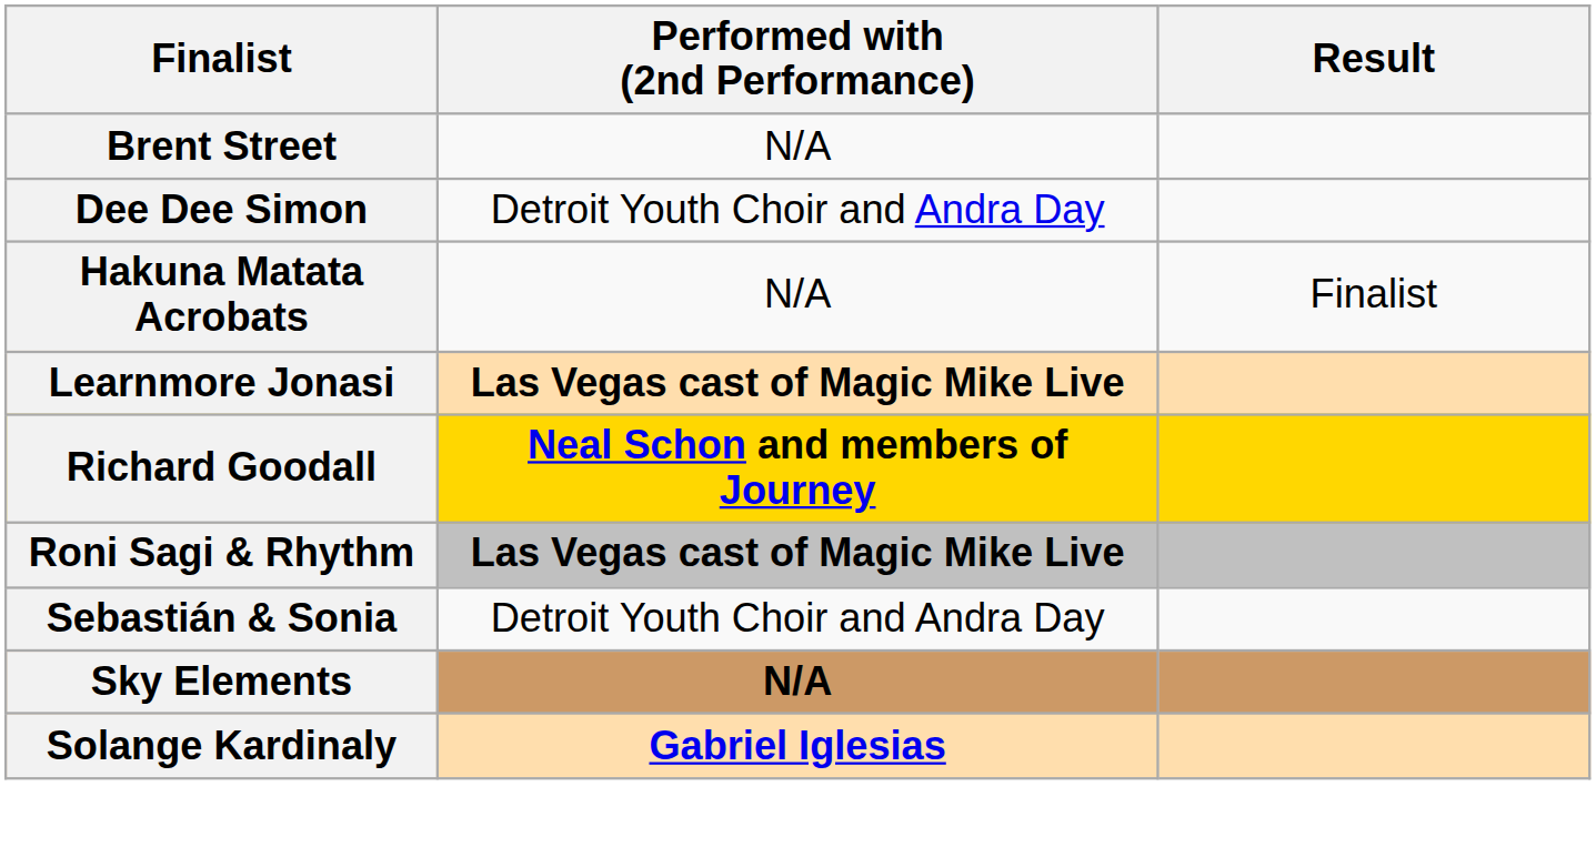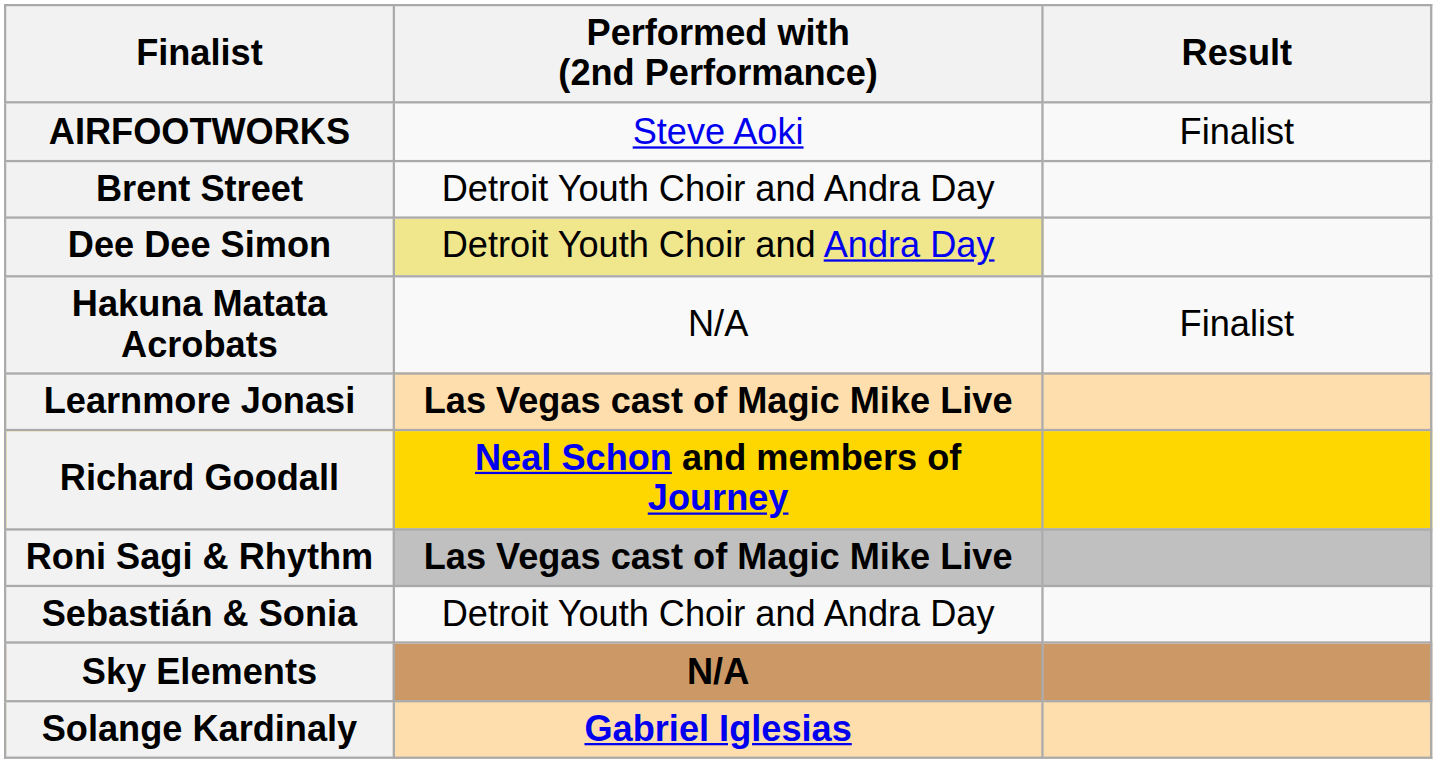 <table class="wikitable sortable plainrowheaders" style="text-align:center" width="50%;">
 <tr>
 <th class="unsortable" style="width:10em;">Finalist</th>
 <th class="unsortable" style="width:17em;">Performed with<br>(2nd Performance)</th>
 <th style="width:10em;">Result</th>
 </tr>
 <tr>
+<th scope="row"><strong>AIRFOOTWORKS</strong></th>
+<td><a href='#'>Steve Aoki</a></td>
+<td>Finalist</td>
+</tr>
+<tr>
 <th scope="row"><strong>Brent Street</strong></th>
-<td>N/A </td>
+<td>Detroit Youth Choir and Andra Day </td>
 <td></td>
 </tr>
 <tr>
 <th scope="row"><strong>Dee Dee Simon</strong></th>
-<td>Detroit Youth Choir and <a href='#'>Andra Day</a> </td>
+<td style="background: khaki;">Detroit Youth Choir and <a href='#'>Andra Day</a> </td>
 <td></td>
 </tr>
 <tr>
 <th scope="row"><strong>Hakuna Matata Acrobats</strong></th>
 <td>N/A </td>
 <td>Finalist</td>
 </tr>
 <tr style="background:NavajoWhite">
 <th scope="row"><strong>Learnmore Jonasi</strong></th>
 <td><strong>Las Vegas cast of Magic Mike Live</strong></td>
 <td><strong></strong></td>
 </tr>
 <tr style="background:gold">
 <th scope="row"><strong>Richard Goodall</strong></th>
 <td><strong><a href='#'>Neal Schon</a> and members of <a href='#'>Journey</a></strong></td>
 <td><strong></strong></td>
 </tr>
 <tr style="background:silver">
 <th scope="row"><strong>Roni Sagi & Rhythm</strong></th>
 <td><strong>Las Vegas cast of Magic Mike Live</strong></td>
 <td><strong></strong></td>
 </tr>
 <tr>
 <th scope="row"><strong>Sebastián & Sonia</strong></th>
 <td>Detroit Youth Choir and Andra Day </td>
 <td></td>
 </tr>
 <tr style="background:#c96">
 <th scope="row"><strong>Sky Elements</strong></th>
 <td><strong>N/A</strong></td>
 <td><strong></strong></td>
 </tr>
 <tr style="background:NavajoWhite">
 <th scope="row"><strong>Solange Kardinaly</strong></th>
 <td><strong><a href='#'>Gabriel Iglesias</a></strong></td>
 <td><strong></strong></td>
 </tr>
 </table>
